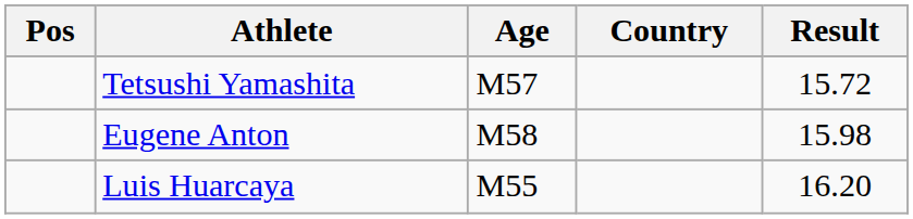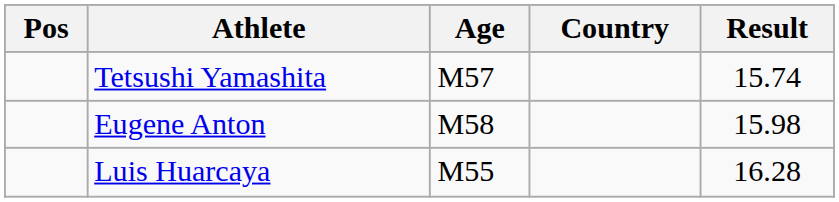 <table class="wikitable"  style="text-align:center; width:50%;">
 <tr>
 <th>Pos</th>
 <th>Athlete</th>
 <th>Age</th>
 <th>Country</th>
 <th>Result</th>
 </tr>
 <tr>
 <td align=center></td>
 <td align=left><a href='#'>Tetsushi Yamashita</a></td>
 <td align=left>M57</td>
 <td align=left></td>
-<td>15.72</td>
+<td>15.74</td>
 </tr>
 <tr>
 <td align=center></td>
 <td align=left><a href='#'>Eugene Anton</a></td>
 <td align=left>M58</td>
 <td align=left></td>
 <td>15.98</td>
 </tr>
 <tr>
 <td align=center></td>
 <td align=left><a href='#'>Luis Huarcaya</a></td>
 <td align=left>M55</td>
 <td align=left></td>
-<td>16.20</td>
+<td>16.28</td>
 </tr>
 </table>
